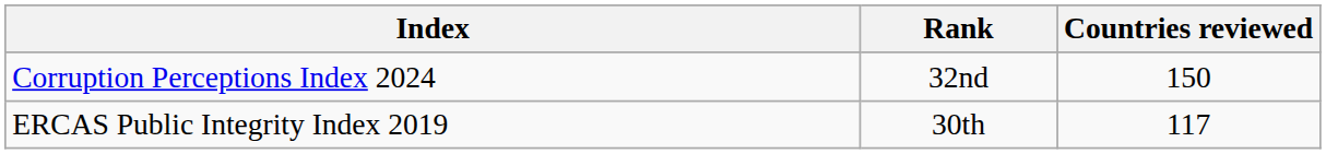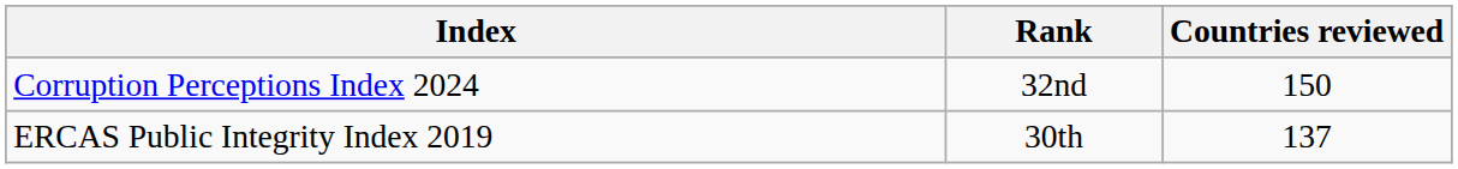 <table class="wikitable" style="text-align:center;">
 <tr>
 <th style="width:65%;">Index</th>
 <th style="width:15%;">Rank</th>
 <th style="width:20%;">Countries reviewed</th>
 </tr>
 <tr>
 <td align="left"><a href='#'>Corruption Perceptions Index</a> 2024</td>
 <td>32nd</td>
 <td>150</td>
 </tr>
 <tr>
 <td align="left">ERCAS Public Integrity Index 2019</td>
 <td>30th</td>
-<td>117</td>
+<td>137</td>
 </tr>
 </table>
